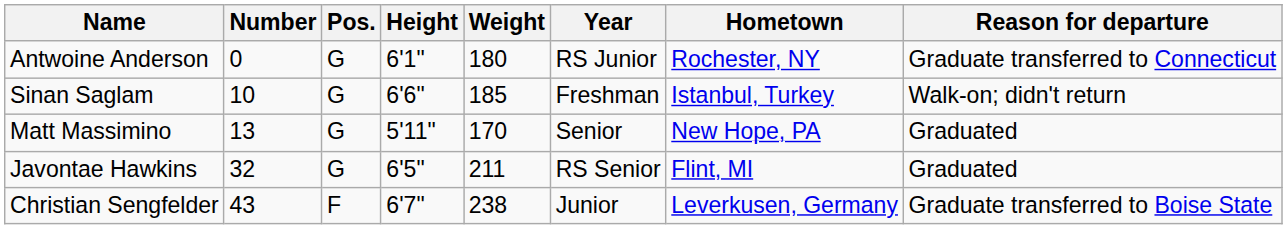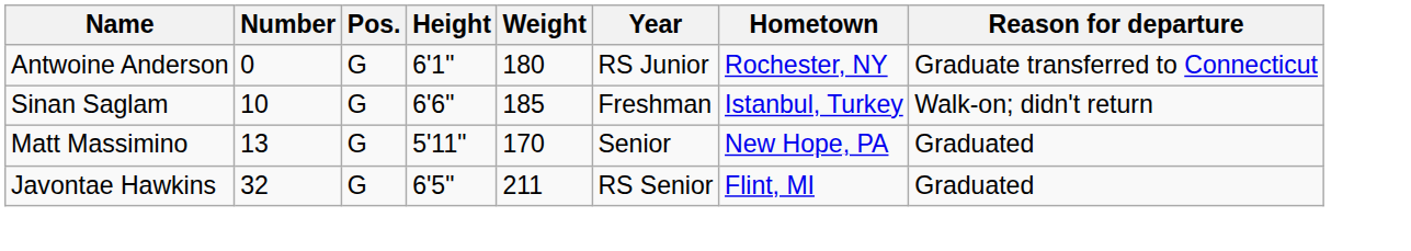 <table class="wikitable sortable" border="1">
 <tr>
 <th>Name</th>
 <th>Number</th>
 <th>Pos.</th>
 <th>Height</th>
 <th>Weight</th>
 <th>Year</th>
 <th>Hometown</th>
 <th class="unsortable">Reason for departure</th>
 </tr>
 <tr>
 <td>Antwoine Anderson</td>
 <td>0</td>
 <td>G</td>
 <td>6'1"</td>
 <td>180</td>
 <td>RS Junior</td>
 <td><a href='#'>Rochester, NY</a></td>
 <td>Graduate transferred to <a href='#'>Connecticut</a></td>
 </tr>
 <tr>
 <td>Sinan Saglam</td>
 <td>10</td>
 <td>G</td>
 <td>6'6"</td>
 <td>185</td>
 <td>Freshman</td>
 <td><a href='#'>Istanbul, Turkey</a></td>
 <td>Walk-on; didn't return</td>
 </tr>
 <tr>
 <td>Matt Massimino</td>
 <td>13</td>
 <td>G</td>
 <td>5'11"</td>
 <td>170</td>
 <td>Senior</td>
 <td><a href='#'>New Hope, PA</a></td>
 <td>Graduated</td>
 </tr>
 <tr>
 <td>Javontae Hawkins</td>
 <td>32</td>
 <td>G</td>
 <td>6'5"</td>
 <td>211</td>
 <td>RS Senior</td>
 <td><a href='#'>Flint, MI</a></td>
 <td>Graduated</td>
 </tr>
-<tr>
-<td>Christian Sengfelder</td>
-<td>43</td>
-<td>F</td>
-<td>6'7"</td>
-<td>238</td>
-<td>Junior</td>
-<td><a href='#'>Leverkusen, Germany</a></td>
-<td>Graduate transferred to <a href='#'>Boise State</a></td>
-</tr>
 </table>
